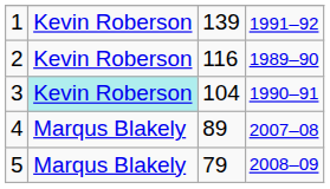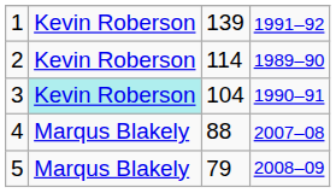 <table class="wikitable">
 <tr>
 </tr>
 <tr>
 <td>1</td>
 <td><a href='#'>Kevin Roberson</a></td>
 <td>139</td>
 <td style="font-size:80%;"><a href='#'>1991–92</a></td>
 </tr>
 <tr>
 <td>2</td>
 <td><a href='#'>Kevin Roberson</a></td>
-<td>116</td>
+<td>114</td>
 <td style="font-size:80%;"><a href='#'>1989–90</a></td>
 </tr>
 <tr>
 <td>3</td>
 <td style="background: paleturquoise;"><a href='#'>Kevin Roberson</a></td>
 <td>104</td>
 <td style="font-size:80%;"><a href='#'>1990–91</a></td>
 </tr>
 <tr>
 <td>4</td>
 <td><a href='#'>Marqus Blakely</a></td>
-<td>89</td>
+<td>88</td>
 <td style="font-size:80%;"><a href='#'>2007–08</a></td>
 </tr>
 <tr>
 <td>5</td>
 <td><a href='#'>Marqus Blakely</a></td>
 <td>79</td>
 <td style="font-size:80%;"><a href='#'>2008–09</a></td>
 </tr>
 </table>
